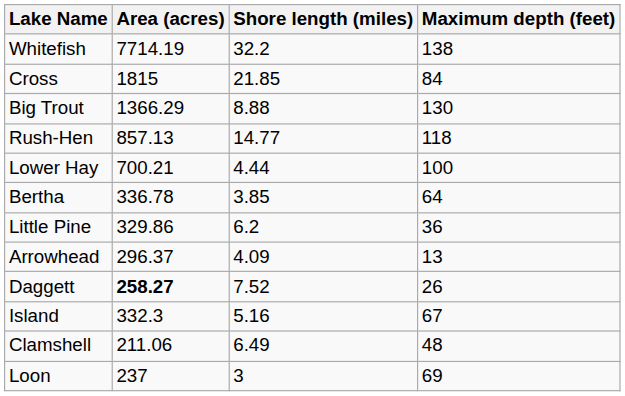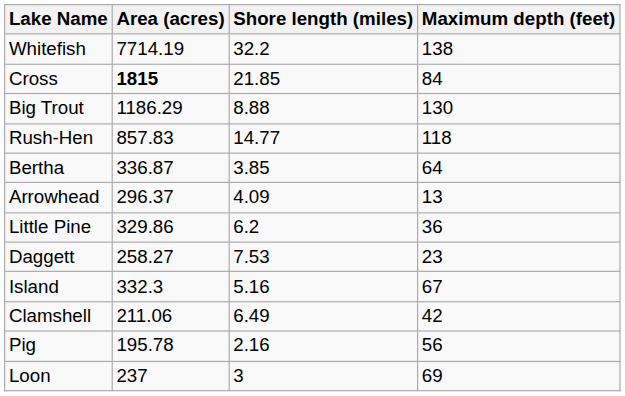 <table class="wikitable sortable">
 <tr>
 <th>Lake Name</th>
 <th>Area (acres)</th>
 <th>Shore length (miles)</th>
 <th>Maximum depth (feet)</th>
 </tr>
 <tr>
 <td>Whitefish</td>
 <td>7714.19</td>
 <td>32.2</td>
 <td>138</td>
 </tr>
 <tr>
 <td>Cross</td>
-<td>1815</td>
+<td><strong>1815</strong></td>
 <td>21.85</td>
 <td>84</td>
 </tr>
 <tr>
 <td>Big Trout</td>
-<td>1366.29</td>
+<td>1186.29</td>
 <td>8.88</td>
 <td>130</td>
 </tr>
 <tr>
 <td>Rush-Hen</td>
-<td>857.13</td>
+<td>857.83</td>
 <td>14.77</td>
 <td>118</td>
 </tr>
 <tr>
-<td>Lower Hay</td>
-<td>700.21</td>
-<td>4.44</td>
-<td>100</td>
+<td>Bertha</td>
+<td>336.87</td>
+<td>3.85</td>
+<td>64</td>
 </tr>
 <tr>
-<td>Bertha</td>
-<td>336.78</td>
-<td>3.85</td>
-<td>64</td>
+<td>Arrowhead</td>
+<td>296.37</td>
+<td>4.09</td>
+<td>13</td>
 </tr>
 <tr>
 <td>Little Pine</td>
 <td>329.86</td>
 <td>6.2</td>
 <td>36</td>
 </tr>
 <tr>
-<td>Arrowhead</td>
-<td>296.37</td>
-<td>4.09</td>
-<td>13</td>
-</tr>
-<tr>
 <td>Daggett</td>
-<td><strong>258.27</strong></td>
-<td>7.52</td>
-<td>26</td>
+<td>258.27</td>
+<td>7.53</td>
+<td>23</td>
 </tr>
 <tr>
 <td>Island</td>
 <td>332.3</td>
 <td>5.16</td>
 <td>67</td>
 </tr>
 <tr>
 <td>Clamshell</td>
 <td>211.06</td>
 <td>6.49</td>
-<td>48</td>
+<td>42</td>
+</tr>
+<tr>
+<td>Pig</td>
+<td>195.78</td>
+<td>2.16</td>
+<td>56</td>
 </tr>
 <tr>
 <td>Loon</td>
 <td>237</td>
 <td>3</td>
 <td>69</td>
 </tr>
 </table>
